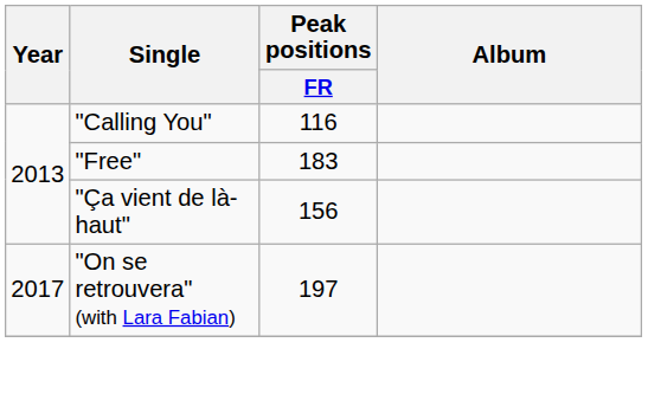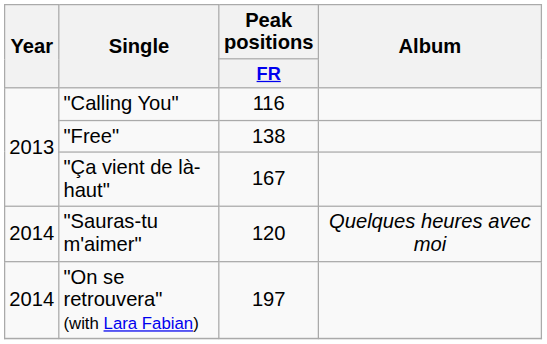 <table class="wikitable">
 <tr>
 <th align="center" rowspan="2" width="10">Year</th>
 <th align="center" rowspan="2" width="120">Single</th>
 <th align="center" colspan="1" width="20">Peak positions</th>
 <th align="center" rowspan="2" width="170">Album</th>
 </tr>
 <tr>
 <th scope="col" style="width:3em;font-size:90%;"><a href='#'>FR</a><br></th>
 </tr>
 <tr>
 <td style="text-align:center;" rowspan=3>2013</td>
 <td>"Calling You"</td>
 <td style="text-align:center;">116</td>
 <td style="text-align:center;"></td>
 </tr>
 <tr>
 <td>"Free"</td>
-<td style="text-align:center;">183</td>
+<td style="text-align:center;">138</td>
 <td style="text-align:center;"></td>
 </tr>
 <tr>
 <td>"Ça vient de là-haut"</td>
-<td style="text-align:center;">156</td>
+<td style="text-align:center;">167</td>
 <td style="text-align:center;"></td>
 </tr>
 <tr>
-<td style="text-align:center;" rowspan=1>2017</td>
+<td style="text-align:center;" rowspan=1>2014</td>
+<td>"Sauras-tu m'aimer"</td>
+<td style="text-align:center;">120</td>
+<td style="text-align:center;"><em>Quelques heures avec moi</em></td>
+</tr>
+<tr>
+<td style="text-align:center;" rowspan=1>2014</td>
 <td>"On se retrouvera" <br><small>(with <a href='#'>Lara Fabian</a>)</small></td>
 <td style="text-align:center;">197</td>
 <td style="text-align:center;"></td>
 </tr>
 <tr>
 </tr>
 </table>
